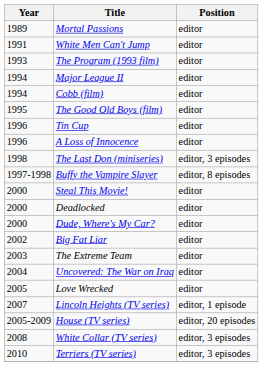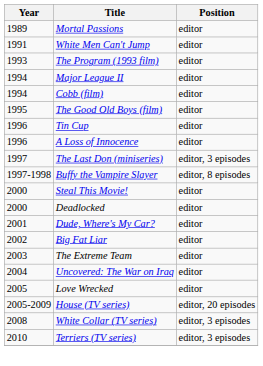 <table class="wikitable sortable">
 <tr>
 <th>Year</th>
 <th>Title</th>
 <th><strong>Position</strong></th>
 </tr>
 <tr>
 <td>1989</td>
 <td><em><a href='#'>Mortal Passions</a></em></td>
 <td>editor</td>
 </tr>
 <tr>
 <td>1991</td>
 <td><em><a href='#'>White Men Can't Jump</a></em></td>
 <td>editor</td>
 </tr>
 <tr>
 <td>1993</td>
 <td><em><a href='#'>The Program (1993 film)</a></em></td>
 <td>editor</td>
 </tr>
 <tr>
 <td>1994</td>
 <td><em><a href='#'>Major League II</a></em></td>
 <td>editor</td>
 </tr>
 <tr>
 <td>1994</td>
 <td><em><a href='#'>Cobb (film)</a></em></td>
 <td>editor</td>
 </tr>
 <tr>
 <td>1995</td>
 <td><em><a href='#'>The Good Old Boys (film)</a></em></td>
 <td>editor</td>
 </tr>
 <tr>
 <td>1996</td>
 <td><em><a href='#'>Tin Cup</a></em></td>
 <td>editor</td>
 </tr>
 <tr>
 <td>1996</td>
 <td><em><a href='#'>A Loss of Innocence</a></em></td>
 <td>editor</td>
 </tr>
 <tr>
-<td>1998</td>
+<td>1997</td>
 <td><em><a href='#'>The Last Don (miniseries)</a></em></td>
 <td>editor, 3 episodes</td>
 </tr>
 <tr>
 <td>1997-1998</td>
 <td><em><a href='#'>Buffy the Vampire Slayer</a></em></td>
 <td>editor, 8 episodes</td>
 </tr>
 <tr>
 <td>2000</td>
 <td><em><a href='#'>Steal This Movie!</a></em></td>
 <td>editor</td>
 </tr>
 <tr>
 <td>2000</td>
 <td><em>Deadlocked</em></td>
 <td>editor</td>
 </tr>
 <tr>
-<td>2000</td>
+<td>2001</td>
 <td><em><a href='#'>Dude, Where's My Car?</a></em></td>
 <td>editor</td>
 </tr>
 <tr>
 <td>2002</td>
 <td><em><a href='#'>Big Fat Liar</a></em></td>
 <td>editor</td>
 </tr>
 <tr>
 <td>2003</td>
 <td><em>The Extreme Team</em></td>
 <td>editor</td>
 </tr>
 <tr>
 <td>2004</td>
 <td><em><a href='#'>Uncovered: The War on Iraq</a></em></td>
 <td>editor</td>
 </tr>
 <tr>
 <td>2005</td>
 <td><em>Love Wrecked</em></td>
 <td>editor</td>
 </tr>
 <tr>
-<td>2007</td>
-<td><em><a href='#'>Lincoln Heights (TV series)</a></em></td>
-<td>editor, 1 episode</td>
-</tr>
-<tr>
 <td>2005-2009</td>
 <td><em><a href='#'>House (TV series)</a></em></td>
 <td>editor, 20 episodes</td>
 </tr>
 <tr>
 <td>2008</td>
 <td><em><a href='#'>White Collar (TV series)</a></em></td>
 <td>editor, 3 episodes</td>
 </tr>
 <tr>
 <td>2010</td>
 <td><em><a href='#'>Terriers (TV series)</a></em></td>
 <td>editor, 3 episodes</td>
 </tr>
 <tr>
 </tr>
 </table>
